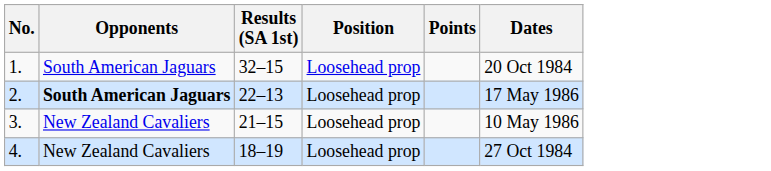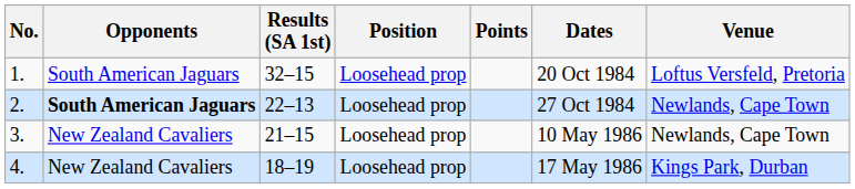 <table class="wikitable">
 <tr>
 <th>No.</th>
 <th>Opponents</th>
 <th>Results <br> (SA 1st)</th>
 <th>Position</th>
 <th>Points</th>
 <th>Dates</th>
+<th>Venue</th>
 </tr>
 <tr>
 <td>1.</td>
 <td> <a href='#'>South American Jaguars</a></td>
 <td>32–15</td>
 <td><a href='#'>Loosehead prop</a></td>
 <td></td>
 <td>20 Oct 1984</td>
+<td><a href='#'>Loftus Versfeld</a>, <a href='#'>Pretoria</a></td>
 </tr>
 <tr style="background: #D0E6FF;">
 <td>2.</td>
 <td><strong> South American Jaguars</strong></td>
 <td>22–13</td>
 <td>Loosehead prop</td>
 <td></td>
-<td>17 May 1986</td>
+<td>27 Oct 1984</td>
+<td><a href='#'>Newlands</a>, <a href='#'>Cape Town</a></td>
 </tr>
 <tr>
 <td>3.</td>
 <td><a href='#'>New Zealand Cavaliers</a></td>
 <td>21–15</td>
 <td>Loosehead prop</td>
 <td></td>
 <td>10 May 1986</td>
+<td>Newlands, Cape Town</td>
 </tr>
 <tr style="background: #D0E6FF;">
 <td>4.</td>
 <td>New Zealand Cavaliers</td>
 <td>18–19</td>
 <td>Loosehead prop</td>
 <td></td>
-<td>27 Oct 1984</td>
+<td>17 May 1986</td>
+<td><a href='#'>Kings Park</a>, <a href='#'>Durban</a></td>
 </tr>
 </table>
